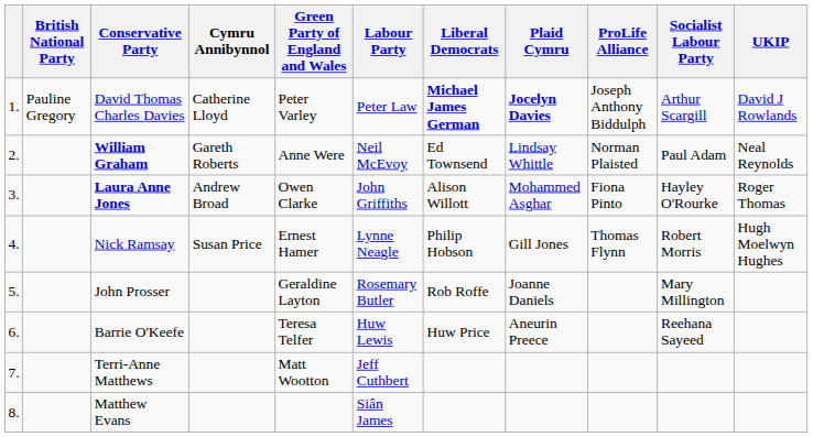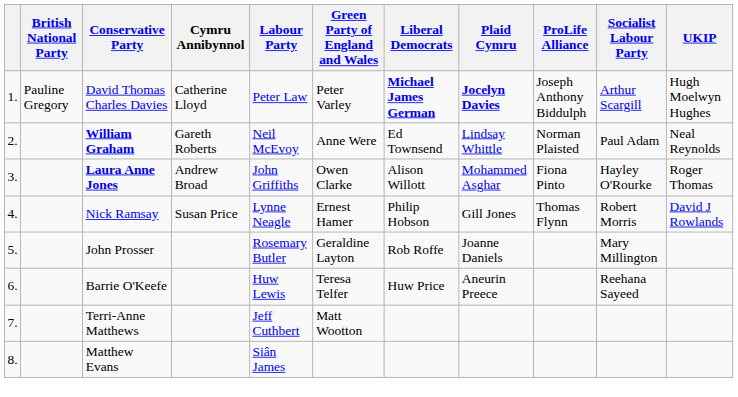 <table class="wikitable">
 <tr>
 <th></th>
 <th><a href='#'>British National Party</a></th>
 <th><a href='#'>Conservative Party</a></th>
 <th>Cymru Annibynnol</th>
+<th><a href='#'>Labour Party</a></th>
 <th><a href='#'>Green Party of England and Wales</a></th>
-<th><a href='#'>Labour Party</a></th>
 <th><a href='#'>Liberal Democrats</a></th>
 <th><a href='#'>Plaid Cymru</a></th>
 <th><a href='#'>ProLife Alliance</a></th>
 <th><a href='#'>Socialist Labour Party</a></th>
 <th><a href='#'>UKIP</a></th>
 </tr>
 <tr>
 <td>1.</td>
 <td>Pauline Gregory</td>
 <td><a href='#'>David Thomas Charles Davies</a></td>
 <td>Catherine Lloyd</td>
+<td><a href='#'>Peter Law</a></td>
 <td>Peter Varley</td>
-<td><a href='#'>Peter Law</a></td>
 <td><strong><a href='#'>Michael James German</a></strong></td>
 <td><strong><a href='#'>Jocelyn Davies</a></strong></td>
 <td>Joseph Anthony Biddulph</td>
 <td><a href='#'>Arthur Scargill</a></td>
-<td><a href='#'>David J Rowlands</a></td>
+<td>Hugh Moelwyn Hughes</td>
 </tr>
 <tr>
 <td>2.</td>
 <td></td>
 <td><strong><a href='#'>William Graham</a></strong></td>
 <td>Gareth Roberts</td>
+<td><a href='#'>Neil McEvoy</a></td>
 <td>Anne Were</td>
-<td><a href='#'>Neil McEvoy</a></td>
 <td>Ed Townsend</td>
 <td><a href='#'>Lindsay Whittle</a></td>
 <td>Norman Plaisted</td>
 <td>Paul Adam</td>
 <td>Neal Reynolds</td>
 </tr>
 <tr>
 <td>3.</td>
 <td></td>
 <td><strong><a href='#'>Laura Anne Jones</a></strong></td>
 <td>Andrew Broad</td>
+<td><a href='#'>John Griffiths</a></td>
 <td>Owen Clarke</td>
-<td><a href='#'>John Griffiths</a></td>
 <td>Alison Willott</td>
 <td><a href='#'>Mohammed Asghar</a></td>
 <td>Fiona Pinto</td>
 <td>Hayley O'Rourke</td>
 <td>Roger Thomas</td>
 </tr>
 <tr>
 <td>4.</td>
 <td></td>
 <td><a href='#'>Nick Ramsay</a></td>
 <td>Susan Price</td>
+<td><a href='#'>Lynne Neagle</a></td>
 <td>Ernest Hamer</td>
-<td><a href='#'>Lynne Neagle</a></td>
 <td>Philip Hobson</td>
 <td>Gill Jones</td>
 <td>Thomas Flynn</td>
 <td>Robert Morris</td>
-<td>Hugh Moelwyn Hughes</td>
+<td><a href='#'>David J Rowlands</a></td>
 </tr>
 <tr>
 <td>5.</td>
 <td></td>
 <td>John Prosser</td>
 <td></td>
+<td><a href='#'>Rosemary Butler</a></td>
 <td>Geraldine Layton</td>
-<td><a href='#'>Rosemary Butler</a></td>
 <td>Rob Roffe</td>
 <td>Joanne Daniels</td>
 <td></td>
 <td>Mary Millington</td>
 <td></td>
 </tr>
 <tr>
 <td>6.</td>
 <td></td>
 <td>Barrie O'Keefe</td>
 <td></td>
+<td><a href='#'>Huw Lewis</a></td>
 <td>Teresa Telfer</td>
-<td><a href='#'>Huw Lewis</a></td>
 <td>Huw Price</td>
 <td>Aneurin Preece</td>
 <td></td>
 <td>Reehana Sayeed</td>
 <td></td>
 </tr>
 <tr>
 <td>7.</td>
 <td></td>
 <td>Terri-Anne Matthews</td>
 <td></td>
+<td><a href='#'>Jeff Cuthbert</a></td>
 <td>Matt Wootton</td>
-<td><a href='#'>Jeff Cuthbert</a></td>
 <td></td>
 <td></td>
 <td></td>
 <td></td>
 <td></td>
 </tr>
 <tr>
 <td>8.</td>
 <td></td>
 <td>Matthew Evans</td>
 <td></td>
+<td><a href='#'>Siân James</a></td>
 <td></td>
-<td><a href='#'>Siân James</a></td>
 <td></td>
 <td></td>
 <td></td>
 <td></td>
 <td></td>
 </tr>
 </table>
